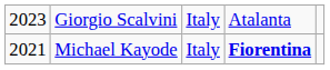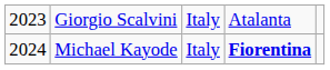 <table class="wikitable">
 <tr>
 <td>2023</td>
 <td><a href='#'>Giorgio Scalvini</a></td>
 <td><a href='#'>Italy</a></td>
 <td><a href='#'>Atalanta</a></td>
 <td></td>
 </tr>
 <tr>
-<td>2021</td>
+<td>2024</td>
 <td><a href='#'>Michael Kayode</a></td>
 <td><a href='#'>Italy</a></td>
 <td><strong><a href='#'>Fiorentina</a></strong></td>
 <td></td>
 </tr>
 </table>
